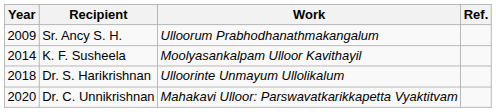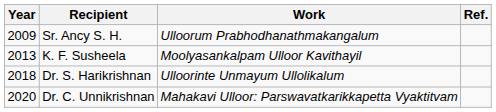 <table class="wikitable">
 <tr>
 <th>Year</th>
 <th>Recipient</th>
 <th>Work</th>
 <th>Ref.</th>
 </tr>
 <tr>
 <td>2009</td>
 <td>Sr. Ancy S. H.</td>
 <td><em>Ulloorum Prabhodhanathmakangalum</em></td>
 <td></td>
 </tr>
 <tr>
-<td>2014</td>
+<td>2013</td>
 <td>K. F. Susheela</td>
 <td><em>Moolyasankalpam Ulloor Kavithayil</em></td>
 <td></td>
 </tr>
 <tr>
 <td>2018</td>
 <td>Dr. S. Harikrishnan</td>
 <td><em>Ulloorinte Unmayum Ullolikalum</em></td>
 <td></td>
 </tr>
 <tr>
 <td>2020</td>
 <td>Dr. C. Unnikrishnan</td>
 <td><em>Mahakavi Ulloor: Parswavatkarikkapetta Vyaktitvam</em></td>
 <td></td>
 </tr>
 </table>
